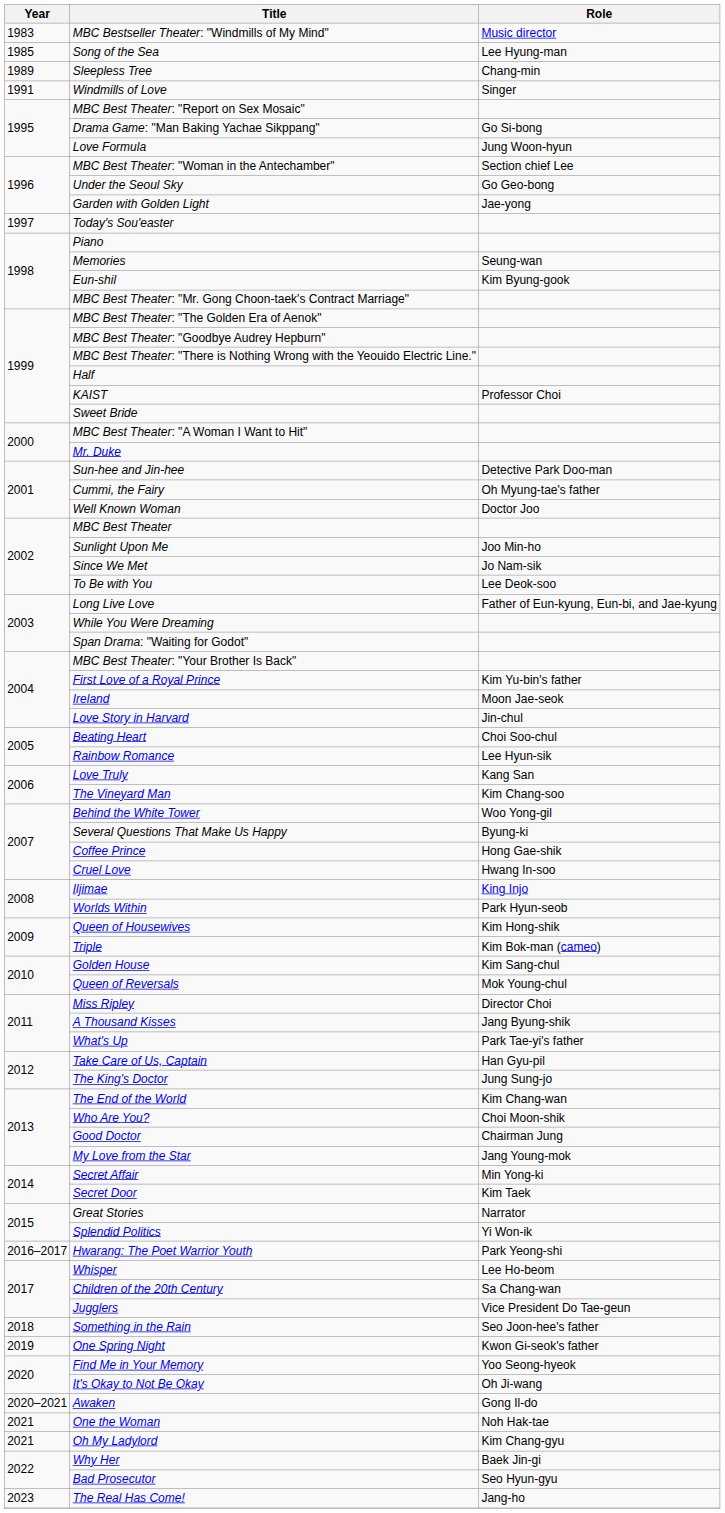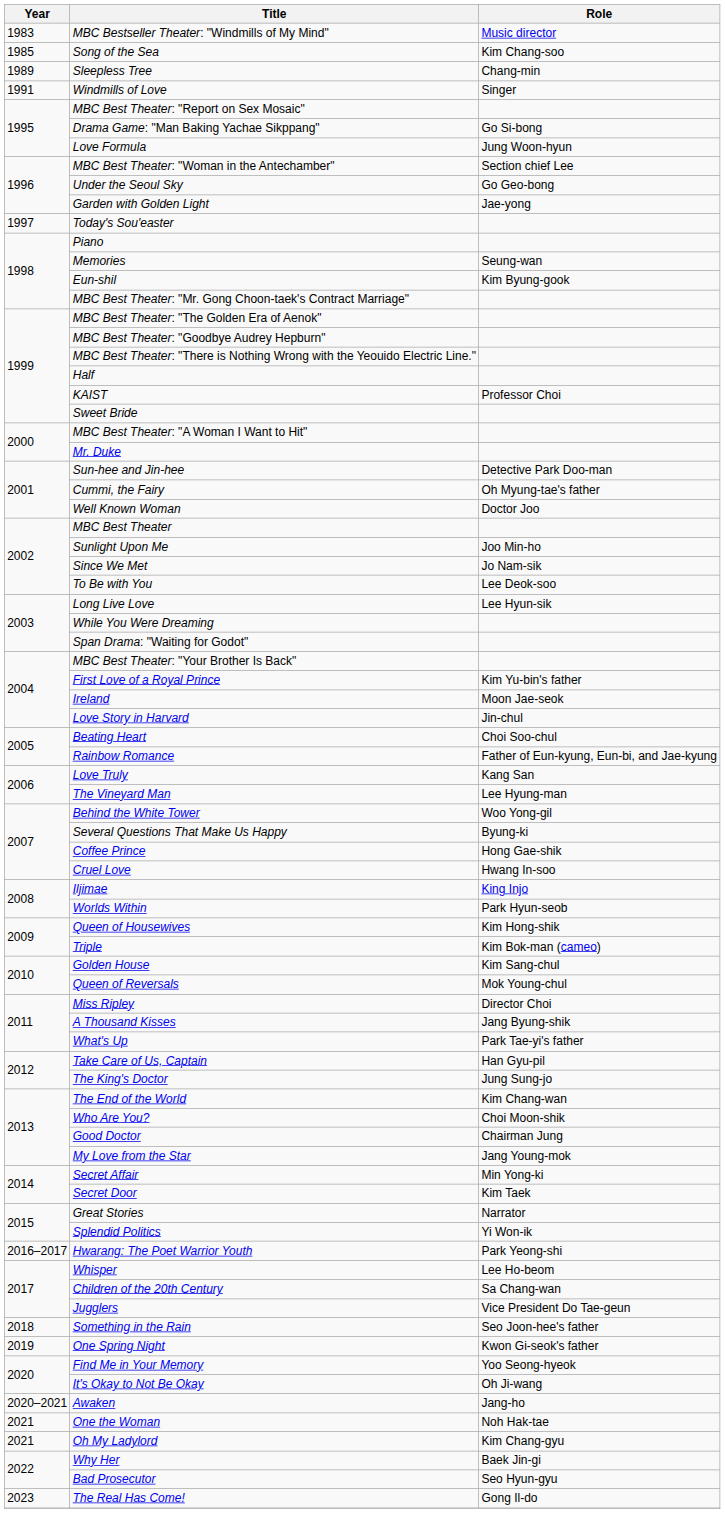 <table class="wikitable plainrowheaders sortable">
 <tr>
 <th scope="col">Year</th>
 <th scope="col">Title</th>
 <th scope="col">Role</th>
 </tr>
 <tr>
 <td>1983</td>
 <td><em>MBC Bestseller Theater</em>: "Windmills of My Mind"</td>
 <td><a href='#'>Music director</a> </td>
 </tr>
 <tr>
 <td>1985</td>
 <td><em>Song of the Sea</em></td>
-<td>Lee Hyung-man</td>
+<td>Kim Chang-soo</td>
 </tr>
 <tr>
 <td>1989</td>
 <td><em>Sleepless Tree</em></td>
 <td>Chang-min</td>
 </tr>
 <tr>
 <td>1991</td>
 <td><em>Windmills of Love</em></td>
 <td>Singer</td>
 </tr>
 <tr>
 <td rowspan="3">1995</td>
 <td><em>MBC Best Theater</em>: "Report on Sex Mosaic"</td>
 <td></td>
 </tr>
 <tr>
 <td><em>Drama Game</em>: "Man Baking Yachae Sikppang"</td>
 <td>Go Si-bong</td>
 </tr>
 <tr>
 <td><em>Love Formula</em></td>
 <td>Jung Woon-hyun</td>
 </tr>
 <tr>
 <td rowspan="3">1996</td>
 <td><em>MBC Best Theater</em>: "Woman in the Antechamber"</td>
 <td>Section chief Lee</td>
 </tr>
 <tr>
 <td><em>Under the Seoul Sky</em></td>
 <td>Go Geo-bong</td>
 </tr>
 <tr>
 <td><em>Garden with Golden Light</em></td>
 <td>Jae-yong</td>
 </tr>
 <tr>
 <td>1997</td>
 <td><em>Today's Sou'easter</em></td>
 <td></td>
 </tr>
 <tr>
 <td rowspan="4">1998</td>
 <td><em>Piano</em></td>
 <td></td>
 </tr>
 <tr>
 <td><em>Memories</em></td>
 <td>Seung-wan</td>
 </tr>
 <tr>
 <td><em>Eun-shil</em></td>
 <td>Kim Byung-gook</td>
 </tr>
 <tr>
 <td><em>MBC Best Theater</em>: "Mr. Gong Choon-taek's Contract Marriage"</td>
 <td></td>
 </tr>
 <tr>
 <td rowspan="6">1999</td>
 <td><em>MBC Best Theater</em>: "The Golden Era of Aenok"</td>
 <td></td>
 </tr>
 <tr>
 <td><em>MBC Best Theater</em>: "Goodbye Audrey Hepburn"</td>
 <td></td>
 </tr>
 <tr>
 <td><em>MBC Best Theater</em>: "There is Nothing Wrong with the Yeouido Electric Line."</td>
 <td></td>
 </tr>
 <tr>
 <td><em>Half</em></td>
 <td></td>
 </tr>
 <tr>
 <td><em>KAIST</em></td>
 <td>Professor Choi</td>
 </tr>
 <tr>
 <td><em>Sweet Bride</em></td>
 <td></td>
 </tr>
 <tr>
 <td rowspan="2">2000</td>
 <td><em>MBC Best Theater</em>: "A Woman I Want to Hit"</td>
 <td></td>
 </tr>
 <tr>
 <td><em><a href='#'>Mr. Duke</a></em></td>
 <td></td>
 </tr>
 <tr>
 <td rowspan="3">2001</td>
 <td><em>Sun-hee and Jin-hee</em></td>
 <td>Detective Park Doo-man</td>
 </tr>
 <tr>
 <td><em>Cummi, the Fairy</em></td>
 <td>Oh Myung-tae's father</td>
 </tr>
 <tr>
 <td><em>Well Known Woman</em></td>
 <td>Doctor Joo</td>
 </tr>
 <tr>
 <td rowspan="4">2002</td>
 <td><em>MBC Best Theater</em></td>
 <td></td>
 </tr>
 <tr>
 <td><em>Sunlight Upon Me</em></td>
 <td>Joo Min-ho</td>
 </tr>
 <tr>
 <td><em>Since We Met</em></td>
 <td>Jo Nam-sik</td>
 </tr>
 <tr>
 <td><em>To Be with You</em></td>
 <td>Lee Deok-soo</td>
 </tr>
 <tr>
 <td rowspan="3">2003</td>
 <td><em>Long Live Love</em></td>
-<td>Father of Eun-kyung, Eun-bi, and Jae-kyung</td>
+<td>Lee Hyun-sik</td>
 </tr>
 <tr>
 <td><em>While You Were Dreaming</em></td>
 <td></td>
 </tr>
 <tr>
 <td><em>Span Drama</em>: "Waiting for Godot"</td>
 <td></td>
 </tr>
 <tr>
 <td rowspan="4">2004</td>
 <td><em>MBC Best Theater</em>: "Your Brother Is Back"</td>
 <td></td>
 </tr>
 <tr>
 <td><em><a href='#'>First Love of a Royal Prince</a></em></td>
 <td>Kim Yu-bin's father</td>
 </tr>
 <tr>
 <td><em><a href='#'>Ireland</a></em></td>
 <td>Moon Jae-seok</td>
 </tr>
 <tr>
 <td><em><a href='#'>Love Story in Harvard</a></em></td>
 <td>Jin-chul</td>
 </tr>
 <tr>
 <td rowspan="2">2005</td>
 <td><em><a href='#'>Beating Heart</a></em></td>
 <td>Choi Soo-chul</td>
 </tr>
 <tr>
 <td><em><a href='#'>Rainbow Romance</a></em></td>
-<td>Lee Hyun-sik</td>
+<td>Father of Eun-kyung, Eun-bi, and Jae-kyung</td>
 </tr>
 <tr>
 <td rowspan="2">2006</td>
 <td><em><a href='#'>Love Truly</a></em></td>
 <td>Kang San</td>
 </tr>
 <tr>
 <td><em><a href='#'>The Vineyard Man</a></em></td>
-<td>Kim Chang-soo</td>
+<td>Lee Hyung-man</td>
 </tr>
 <tr>
 <td rowspan="4">2007</td>
 <td><em><a href='#'>Behind the White Tower</a></em></td>
 <td>Woo Yong-gil</td>
 </tr>
 <tr>
 <td><em>Several Questions That Make Us Happy</em></td>
 <td>Byung-ki</td>
 </tr>
 <tr>
 <td><em><a href='#'>Coffee Prince</a></em></td>
 <td>Hong Gae-shik</td>
 </tr>
 <tr>
 <td><em><a href='#'>Cruel Love</a></em></td>
 <td>Hwang In-soo</td>
 </tr>
 <tr>
 <td rowspan="2">2008</td>
 <td><em><a href='#'>Iljimae</a></em></td>
 <td><a href='#'>King Injo</a></td>
 </tr>
 <tr>
 <td><em><a href='#'>Worlds Within</a></em></td>
 <td>Park Hyun-seob</td>
 </tr>
 <tr>
 <td rowspan="2">2009</td>
 <td><em><a href='#'>Queen of Housewives</a></em></td>
 <td>Kim Hong-shik</td>
 </tr>
 <tr>
 <td><em><a href='#'>Triple</a></em></td>
 <td>Kim Bok-man (<a href='#'>cameo</a>)</td>
 </tr>
 <tr>
 <td rowspan="2">2010</td>
 <td><em><a href='#'>Golden House</a></em></td>
 <td>Kim Sang-chul</td>
 </tr>
 <tr>
 <td><em><a href='#'>Queen of Reversals</a></em></td>
 <td>Mok Young-chul</td>
 </tr>
 <tr>
 <td rowspan="3">2011</td>
 <td><em><a href='#'>Miss Ripley</a></em></td>
 <td>Director Choi</td>
 </tr>
 <tr>
 <td><em><a href='#'>A Thousand Kisses</a></em></td>
 <td>Jang Byung-shik</td>
 </tr>
 <tr>
 <td><em><a href='#'>What's Up</a></em></td>
 <td>Park Tae-yi's father</td>
 </tr>
 <tr>
 <td rowspan="2">2012</td>
 <td><em><a href='#'>Take Care of Us, Captain</a></em></td>
 <td>Han Gyu-pil</td>
 </tr>
 <tr>
 <td><em><a href='#'>The King's Doctor</a></em></td>
 <td>Jung Sung-jo</td>
 </tr>
 <tr>
 <td rowspan="4">2013</td>
 <td><em><a href='#'>The End of the World</a></em></td>
 <td>Kim Chang-wan</td>
 </tr>
 <tr>
 <td><em><a href='#'>Who Are You?</a></em></td>
 <td>Choi Moon-shik</td>
 </tr>
 <tr>
 <td><em><a href='#'>Good Doctor</a></em></td>
 <td>Chairman Jung</td>
 </tr>
 <tr>
 <td><em><a href='#'>My Love from the Star</a></em></td>
 <td>Jang Young-mok</td>
 </tr>
 <tr>
 <td rowspan="2">2014</td>
 <td><em><a href='#'>Secret Affair</a></em></td>
 <td>Min Yong-ki</td>
 </tr>
 <tr>
 <td><em><a href='#'>Secret Door</a></em></td>
 <td>Kim Taek</td>
 </tr>
 <tr>
 <td rowspan="2">2015</td>
 <td><em>Great Stories</em></td>
 <td>Narrator</td>
 </tr>
 <tr>
 <td><em><a href='#'>Splendid Politics</a></em></td>
 <td>Yi Won-ik</td>
 </tr>
 <tr>
 <td>2016–2017</td>
 <td><em><a href='#'>Hwarang: The Poet Warrior Youth</a></em></td>
 <td>Park Yeong-shi</td>
 </tr>
 <tr>
 <td rowspan="3">2017</td>
 <td><em><a href='#'>Whisper</a></em></td>
 <td>Lee Ho-beom</td>
 </tr>
 <tr>
 <td><em><a href='#'>Children of the 20th Century</a></em></td>
 <td>Sa Chang-wan</td>
 </tr>
 <tr>
 <td><em><a href='#'>Jugglers</a></em></td>
 <td>Vice President Do Tae-geun</td>
 </tr>
 <tr>
 <td>2018</td>
 <td><em><a href='#'>Something in the Rain</a></em></td>
 <td>Seo Joon-hee's father</td>
 </tr>
 <tr>
 <td>2019</td>
 <td><em><a href='#'>One Spring Night</a></em></td>
 <td>Kwon Gi-seok's father</td>
 </tr>
 <tr>
 <td rowspan="2">2020</td>
 <td><em><a href='#'>Find Me in Your Memory</a></em></td>
 <td>Yoo Seong-hyeok</td>
 </tr>
 <tr>
 <td><em><a href='#'>It's Okay to Not Be Okay</a></em></td>
 <td>Oh Ji-wang</td>
 </tr>
 <tr>
 <td>2020–2021</td>
 <td><em><a href='#'>Awaken</a></em></td>
-<td>Gong Il-do</td>
+<td>Jang-ho</td>
 </tr>
 <tr>
 <td>2021</td>
 <td><em><a href='#'>One the Woman</a></em></td>
 <td>Noh Hak-tae</td>
 </tr>
 <tr>
 <td>2021</td>
 <td><em><a href='#'>Oh My Ladylord</a></em></td>
 <td>Kim Chang-gyu</td>
 </tr>
 <tr>
 <td rowspan=2>2022</td>
 <td><em><a href='#'>Why Her</a></em></td>
 <td>Baek Jin-gi</td>
 </tr>
 <tr>
 <td><em><a href='#'>Bad Prosecutor</a></em></td>
 <td>Seo Hyun-gyu</td>
 </tr>
 <tr>
 <td rowspan=1>2023</td>
 <td><em><a href='#'>The Real Has Come!</a></em></td>
-<td>Jang-ho</td>
+<td>Gong Il-do</td>
 </tr>
 <tr>
 </tr>
 </table>
